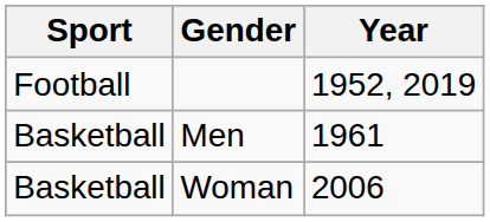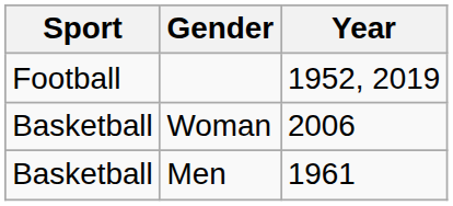 <table class="wikitable sortable">
 <tr>
 <th>Sport</th>
 <th>Gender</th>
 <th>Year</th>
 </tr>
 <tr>
 <td>Football</td>
 <td></td>
 <td>1952, 2019</td>
 </tr>
 <tr>
 <td>Basketball</td>
+<td>Woman</td>
+<td>2006</td>
+</tr>
+<tr>
+<td>Basketball</td>
 <td>Men</td>
 <td>1961</td>
 </tr>
-<tr>
-<td>Basketball</td>
-<td>Woman</td>
-<td>2006</td>
-</tr>
 </table>
